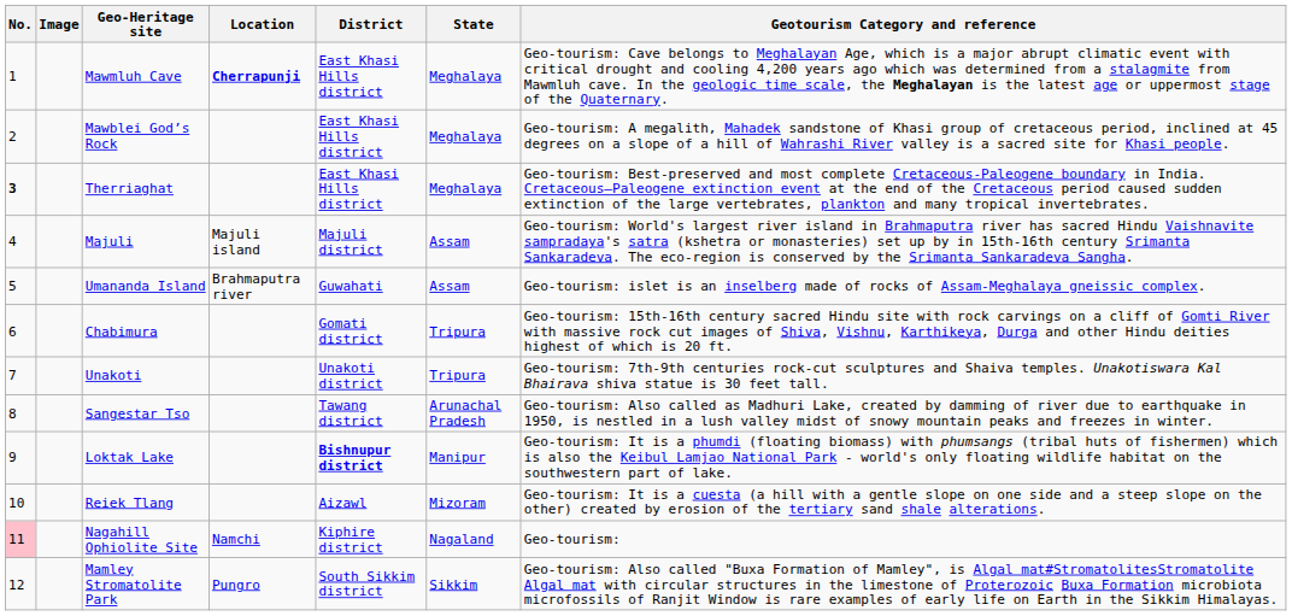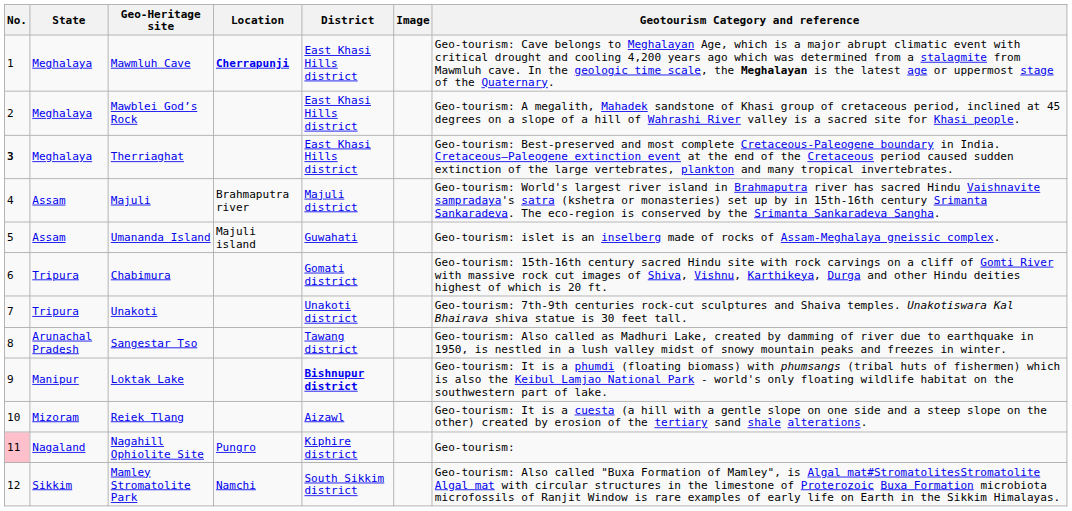 <table class="wikitable sortable">
 <tr>
 <th>No.</th>
-<th>Image</th>
+<th>State</th>
 <th>Geo-Heritage site</th>
 <th>Location</th>
 <th>District</th>
-<th>State</th>
+<th>Image</th>
 <th>Geotourism Category and reference</th>
 </tr>
 <tr>
 <td>1</td>
-<td></td>
+<td><a href='#'>Meghalaya</a></td>
 <td><a href='#'>Mawmluh Cave</a></td>
 <td><strong><a href='#'>Cherrapunji</a></strong></td>
 <td><a href='#'>East Khasi Hills district</a></td>
-<td><a href='#'>Meghalaya</a></td>
+<td></td>
 <td>Geo-tourism:  Cave belongs to <a href='#'>Meghalayan</a> Age, which is a major abrupt climatic event with critical drought and cooling 4,200 years ago which was determined from a <a href='#'>stalagmite</a> from Mawmluh cave. In the <a href='#'>geologic time scale</a>, the <strong>Meghalayan</strong> is the latest <a href='#'>age</a> or uppermost <a href='#'>stage</a> of the <a href='#'>Quaternary</a>.</td>
 </tr>
 <tr>
 <td>2</td>
-<td></td>
+<td><a href='#'>Meghalaya</a></td>
 <td><a href='#'>Mawblei God’s Rock</a></td>
 <td></td>
 <td><a href='#'>East Khasi Hills district</a></td>
-<td><a href='#'>Meghalaya</a></td>
+<td></td>
 <td>Geo-tourism: A megalith, <a href='#'>Mahadek</a> sandstone of Khasi group of cretaceous period, inclined at 45 degrees on a slope of a hill of <a href='#'>Wahrashi River</a> valley is a sacred site for <a href='#'>Khasi people</a>.</td>
 </tr>
 <tr>
 <td><strong>3</strong></td>
-<td></td>
+<td><a href='#'>Meghalaya</a></td>
 <td><a href='#'>Therriaghat</a></td>
 <td></td>
 <td><a href='#'>East Khasi Hills district</a></td>
-<td><a href='#'>Meghalaya</a></td>
+<td></td>
 <td>Geo-tourism: Best-preserved and most complete <a href='#'>Cretaceous-Paleogene boundary</a> in India. <a href='#'>Cretaceous–Paleogene extinction event</a> at the end of the <a href='#'>Cretaceous</a> period caused sudden extinction of the large vertebrates, <a href='#'>plankton</a> and many tropical invertebrates.</td>
 </tr>
 <tr>
 <td>4</td>
+<td><a href='#'>Assam</a></td>
+<td><a href='#'>Majuli</a></td>
+<td>Brahmaputra river</td>
+<td><a href='#'>Majuli district</a></td>
 <td></td>
-<td><a href='#'>Majuli</a></td>
-<td>Majuli island</td>
-<td><a href='#'>Majuli district</a></td>
-<td><a href='#'>Assam</a></td>
 <td>Geo-tourism: World's largest river island in <a href='#'>Brahmaputra</a> river has sacred Hindu <a href='#'>Vaishnavite</a> <a href='#'>sampradaya</a>'s <a href='#'>satra</a> (kshetra or monasteries) set up by in 15th-16th century <a href='#'>Srimanta Sankaradeva</a>. The eco-region is conserved by the <a href='#'>Srimanta Sankaradeva Sangha</a>.</td>
 </tr>
 <tr>
 <td>5</td>
+<td><a href='#'>Assam</a></td>
+<td><a href='#'>Umananda Island</a></td>
+<td>Majuli island</td>
+<td><a href='#'>Guwahati</a></td>
 <td></td>
-<td><a href='#'>Umananda Island</a></td>
-<td>Brahmaputra river</td>
-<td><a href='#'>Guwahati</a></td>
-<td><a href='#'>Assam</a></td>
 <td>Geo-tourism: islet is an <a href='#'>inselberg</a> made of rocks of <a href='#'>Assam-Meghalaya gneissic complex</a>.</td>
 </tr>
 <tr>
 <td>6</td>
-<td></td>
+<td><a href='#'>Tripura</a></td>
 <td><a href='#'>Chabimura</a></td>
 <td></td>
 <td><a href='#'>Gomati district</a></td>
-<td><a href='#'>Tripura</a></td>
+<td></td>
 <td>Geo-tourism: 15th-16th century sacred Hindu site with rock carvings on a cliff of <a href='#'>Gomti River</a> with massive rock cut images of <a href='#'>Shiva</a>, <a href='#'>Vishnu</a>, <a href='#'>Karthikeya</a>, <a href='#'>Durga</a> and other Hindu deities highest of which is 20 ft.</td>
 </tr>
 <tr>
 <td>7</td>
-<td></td>
+<td><a href='#'>Tripura</a></td>
 <td><a href='#'>Unakoti</a></td>
 <td></td>
 <td><a href='#'>Unakoti district</a></td>
-<td><a href='#'>Tripura</a></td>
+<td></td>
 <td>Geo-tourism: 7th-9th centuries rock-cut sculptures and Shaiva temples. <em>Unakotiswara Kal Bhairava</em> shiva statue is 30 feet tall.</td>
 </tr>
 <tr>
 <td>8</td>
-<td></td>
+<td><a href='#'>Arunachal Pradesh</a></td>
 <td><a href='#'>Sangestar Tso</a></td>
 <td></td>
 <td><a href='#'>Tawang district</a></td>
-<td><a href='#'>Arunachal Pradesh</a></td>
+<td></td>
 <td>Geo-tourism: Also called as Madhuri Lake, created by damming of river due to earthquake in 1950, is nestled in a lush valley midst of snowy mountain peaks and freezes in winter.</td>
 </tr>
 <tr>
 <td>9</td>
-<td></td>
+<td><a href='#'>Manipur</a></td>
 <td><a href='#'>Loktak Lake</a></td>
 <td></td>
 <td><strong><a href='#'>Bishnupur district</a></strong></td>
-<td><a href='#'>Manipur</a></td>
+<td></td>
 <td>Geo-tourism: It is a <a href='#'>phumdi</a> (floating biomass) with <em>phumsangs</em> (tribal huts of fishermen) which is also the <a href='#'>Keibul Lamjao National Park</a> - world's only floating wildlife habitat on the southwestern part of lake.</td>
 </tr>
 <tr>
 <td>10</td>
-<td></td>
+<td><a href='#'>Mizoram</a></td>
 <td><a href='#'>Reiek Tlang</a></td>
 <td></td>
 <td><a href='#'>Aizawl</a></td>
-<td><a href='#'>Mizoram</a></td>
+<td></td>
 <td>Geo-tourism: It is a <a href='#'>cuesta</a> (a hill with a gentle slope on one side  and a steep slope on the other) created by erosion of the <a href='#'>tertiary</a> sand <a href='#'>shale</a> <a href='#'>alterations</a>.</td>
 </tr>
 <tr>
 <td style="background: pink;">11</td>
+<td><a href='#'>Nagaland</a></td>
+<td><a href='#'>Nagahill Ophiolite Site</a></td>
+<td><a href='#'>Pungro</a></td>
+<td><a href='#'>Kiphire district</a></td>
 <td></td>
-<td><a href='#'>Nagahill Ophiolite Site</a></td>
-<td><a href='#'>Namchi</a></td>
-<td><a href='#'>Kiphire district</a></td>
-<td><a href='#'>Nagaland</a></td>
 <td>Geo-tourism:</td>
 </tr>
 <tr>
 <td>12</td>
+<td><a href='#'>Sikkim</a></td>
+<td><a href='#'>Mamley Stromatolite Park</a></td>
+<td><a href='#'>Namchi</a></td>
+<td><a href='#'>South Sikkim district</a></td>
 <td></td>
-<td><a href='#'>Mamley Stromatolite Park</a></td>
-<td><a href='#'>Pungro</a></td>
-<td><a href='#'>South Sikkim district</a></td>
-<td><a href='#'>Sikkim</a></td>
 <td>Geo-tourism: Also called "Buxa Formation of Mamley", is <a href='#'>Algal mat#StromatolitesStromatolite Algal mat</a> with circular structures in the limestone of <a href='#'>Proterozoic</a> <a href='#'>Buxa Formation</a> microbiota microfossils of Ranjit Window is rare examples of early life on Earth in the Sikkim Himalayas.</td>
 </tr>
 </table>
